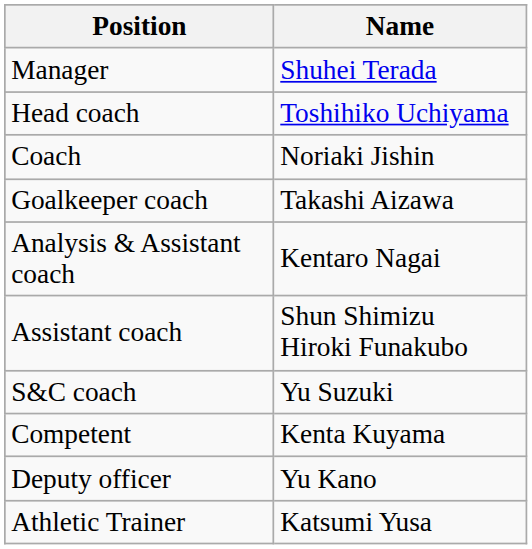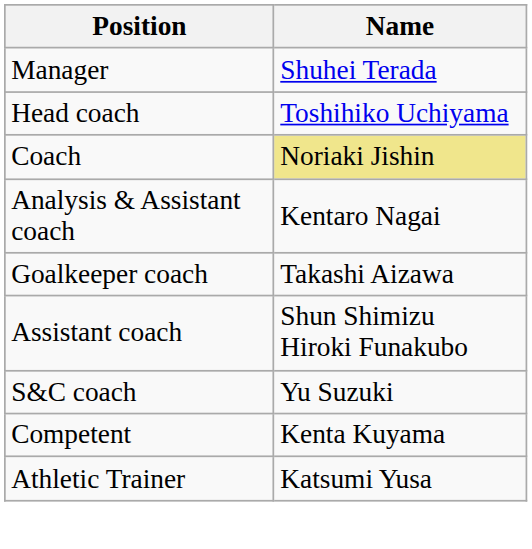 <table class="wikitable" style="text-align:left;">
 <tr>
 <th style="width:150px;">Position</th>
 <th style="width:140px;">Name</th>
 </tr>
 <tr>
 <td>Manager</td>
 <td> <a href='#'>Shuhei Terada</a></td>
 </tr>
 <tr>
 <td>Head coach</td>
 <td> <a href='#'>Toshihiko Uchiyama</a></td>
 </tr>
 <tr>
 <td>Coach</td>
-<td> Noriaki Jishin</td>
+<td style="background: khaki;"> Noriaki Jishin</td>
+</tr>
+<tr>
+<td>Analysis & Assistant coach</td>
+<td> Kentaro Nagai</td>
 </tr>
 <tr>
 <td>Goalkeeper coach</td>
 <td> Takashi Aizawa</td>
-</tr>
-<tr>
-<td>Analysis & Assistant coach</td>
-<td> Kentaro Nagai</td>
 </tr>
 <tr>
 <td>Assistant coach</td>
 <td> Shun Shimizu <br> Hiroki Funakubo</td>
 </tr>
 <tr>
 <td>S&C coach</td>
 <td> Yu Suzuki</td>
 </tr>
 <tr>
 <td>Competent</td>
 <td> Kenta Kuyama</td>
 </tr>
 <tr>
-<td>Deputy officer</td>
-<td> Yu Kano</td>
-</tr>
-<tr>
 <td>Athletic Trainer</td>
 <td> Katsumi Yusa</td>
 </tr>
 </table>
